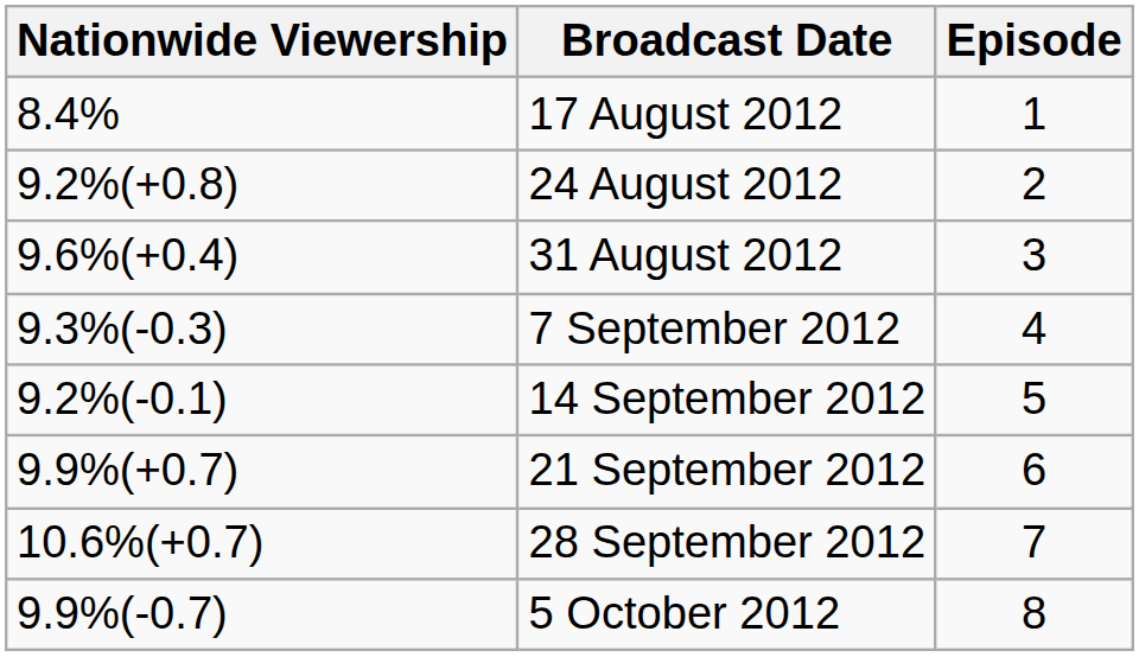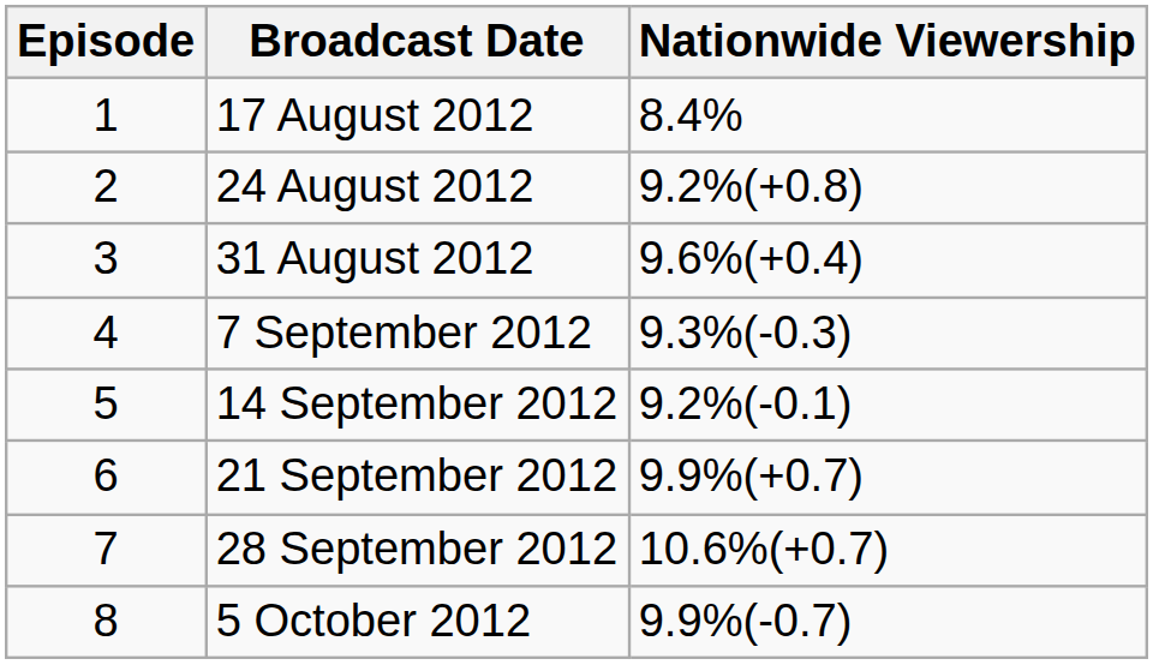 <table class="wikitable" border=1>
 <tr>
+<th>Episode</th>
+<th>Broadcast Date</th>
 <th>Nationwide Viewership</th>
-<th>Broadcast Date</th>
-<th>Episode</th>
 </tr>
 <tr>
+<td align=center>1</td>
+<td>17 August 2012</td>
 <td>8.4%</td>
-<td>17 August 2012</td>
-<td align=center>1</td>
 </tr>
 <tr>
+<td align=center>2</td>
+<td>24 August 2012</td>
 <td>9.2%(+0.8)</td>
-<td>24 August 2012</td>
-<td align=center>2</td>
 </tr>
 <tr>
+<td align=center>3</td>
+<td>31 August 2012</td>
 <td>9.6%(+0.4)</td>
-<td>31 August 2012</td>
-<td align=center>3</td>
 </tr>
 <tr>
+<td align=center>4</td>
+<td>7 September 2012</td>
 <td>9.3%(-0.3)</td>
-<td>7 September 2012</td>
-<td align=center>4</td>
 </tr>
 <tr>
+<td align=center>5</td>
+<td>14 September 2012</td>
 <td>9.2%(-0.1)</td>
-<td>14 September 2012</td>
-<td align=center>5</td>
 </tr>
 <tr>
+<td align=center>6</td>
+<td>21 September 2012</td>
 <td>9.9%(+0.7)</td>
-<td>21 September 2012</td>
-<td align=center>6</td>
 </tr>
 <tr>
+<td align=center>7</td>
+<td>28 September 2012</td>
 <td>10.6%(+0.7)</td>
-<td>28 September 2012</td>
-<td align=center>7</td>
 </tr>
 <tr>
+<td align=center>8</td>
+<td>5 October 2012</td>
 <td>9.9%(-0.7)</td>
-<td>5 October 2012</td>
-<td align=center>8</td>
 </tr>
 </table>
